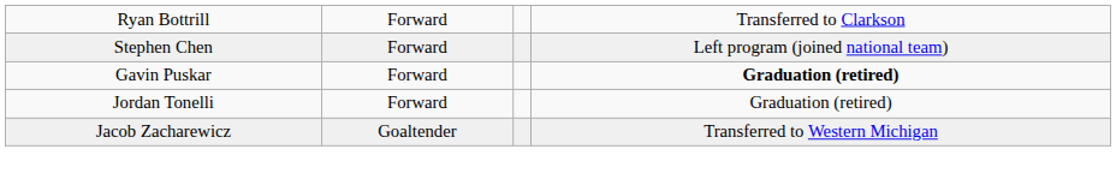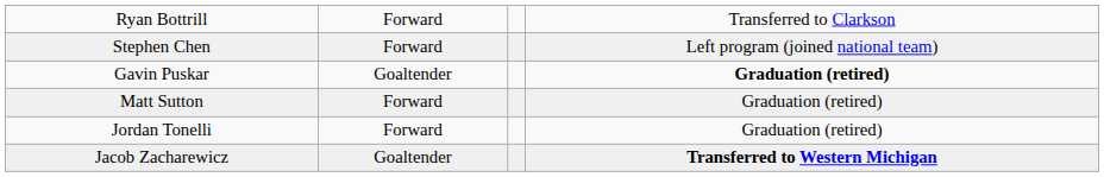 <table class="wikitable" width=1000>
 <tr align="center" bgcolor="">
 <td>Ryan Bottrill</td>
 <td>Forward</td>
 <td></td>
 <td>Transferred to <a href='#'>Clarkson</a></td>
 </tr>
 <tr align="center" bgcolor="f0f0f0">
 <td>Stephen Chen</td>
 <td>Forward</td>
 <td></td>
 <td>Left program (joined <a href='#'>national team</a>)</td>
 </tr>
 <tr align="center" bgcolor="">
 <td>Gavin Puskar</td>
+<td>Goaltender</td>
+<td></td>
+<td><strong>Graduation (retired)</strong></td>
+</tr>
+<tr align="center" bgcolor="f0f0f0">
+<td>Matt Sutton</td>
 <td>Forward</td>
 <td></td>
-<td><strong>Graduation (retired)</strong></td>
+<td>Graduation (retired)</td>
 </tr>
 <tr align="center" bgcolor="">
 <td>Jordan Tonelli</td>
 <td>Forward</td>
 <td></td>
 <td>Graduation (retired)</td>
 </tr>
 <tr align="center" bgcolor="f0f0f0">
 <td>Jacob Zacharewicz</td>
 <td>Goaltender</td>
 <td></td>
-<td>Transferred to <a href='#'>Western Michigan</a></td>
+<td><strong>Transferred to <a href='#'>Western Michigan</a></strong></td>
 </tr>
 </table>
